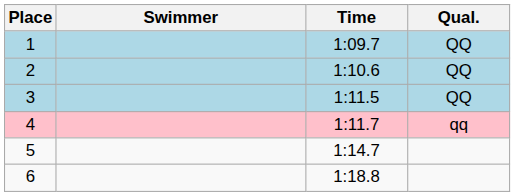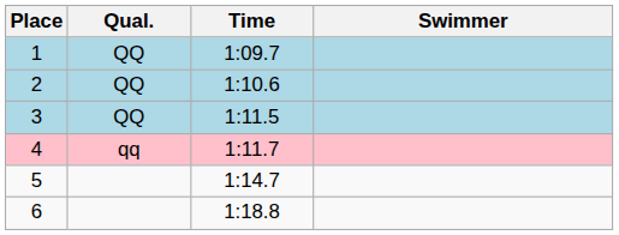 <table class=wikitable style="text-align:center">
 <tr>
 <th>Place</th>
+<th width=90>Qual.</th>
+<th width=90>Time</th>
 <th width=230>Swimmer</th>
-<th width=90>Time</th>
-<th width=90>Qual.</th>
 </tr>
 <tr bgcolor=lightblue>
 <td>1</td>
+<td>QQ</td>
+<td>1:09.7</td>
 <td align=left></td>
-<td>1:09.7</td>
-<td>QQ</td>
 </tr>
 <tr bgcolor=lightblue>
 <td>2</td>
+<td>QQ</td>
+<td>1:10.6</td>
 <td align=left></td>
-<td>1:10.6</td>
-<td>QQ</td>
 </tr>
 <tr bgcolor=lightblue>
 <td>3</td>
+<td>QQ</td>
+<td>1:11.5</td>
 <td align=left></td>
-<td>1:11.5</td>
-<td>QQ</td>
 </tr>
 <tr bgcolor=pink>
 <td>4</td>
+<td>qq</td>
+<td>1:11.7</td>
 <td align=left></td>
-<td>1:11.7</td>
-<td>qq</td>
 </tr>
 <tr>
 <td>5</td>
+<td></td>
+<td>1:14.7</td>
 <td align=left></td>
-<td>1:14.7</td>
-<td></td>
 </tr>
 <tr>
 <td>6</td>
+<td></td>
+<td>1:18.8</td>
 <td align=left></td>
-<td>1:18.8</td>
-<td></td>
 </tr>
 </table>
